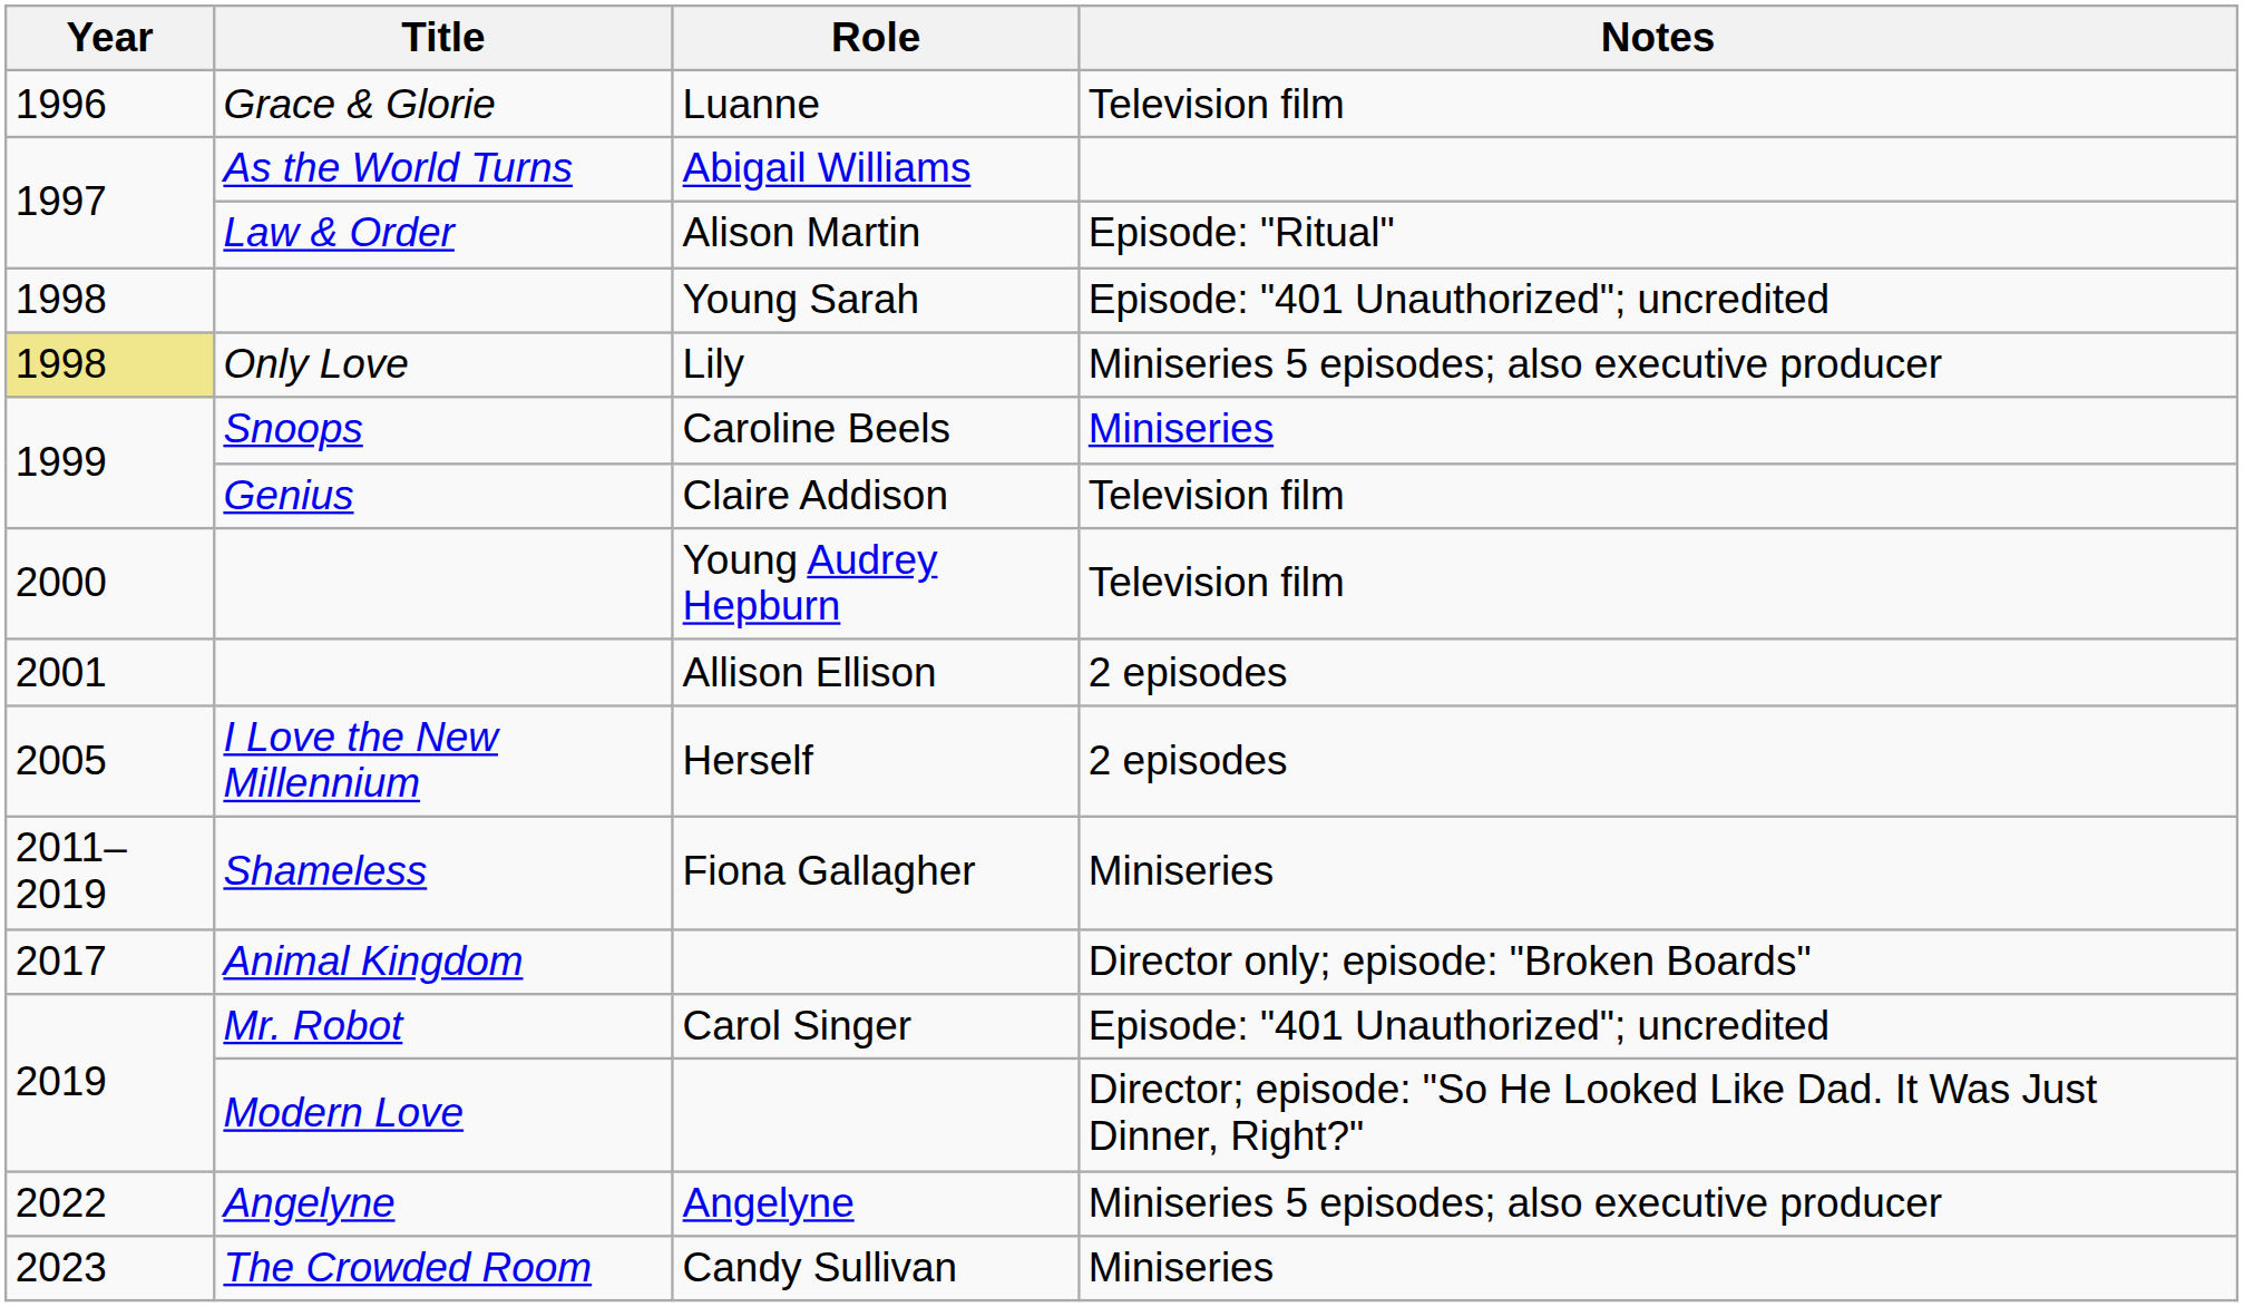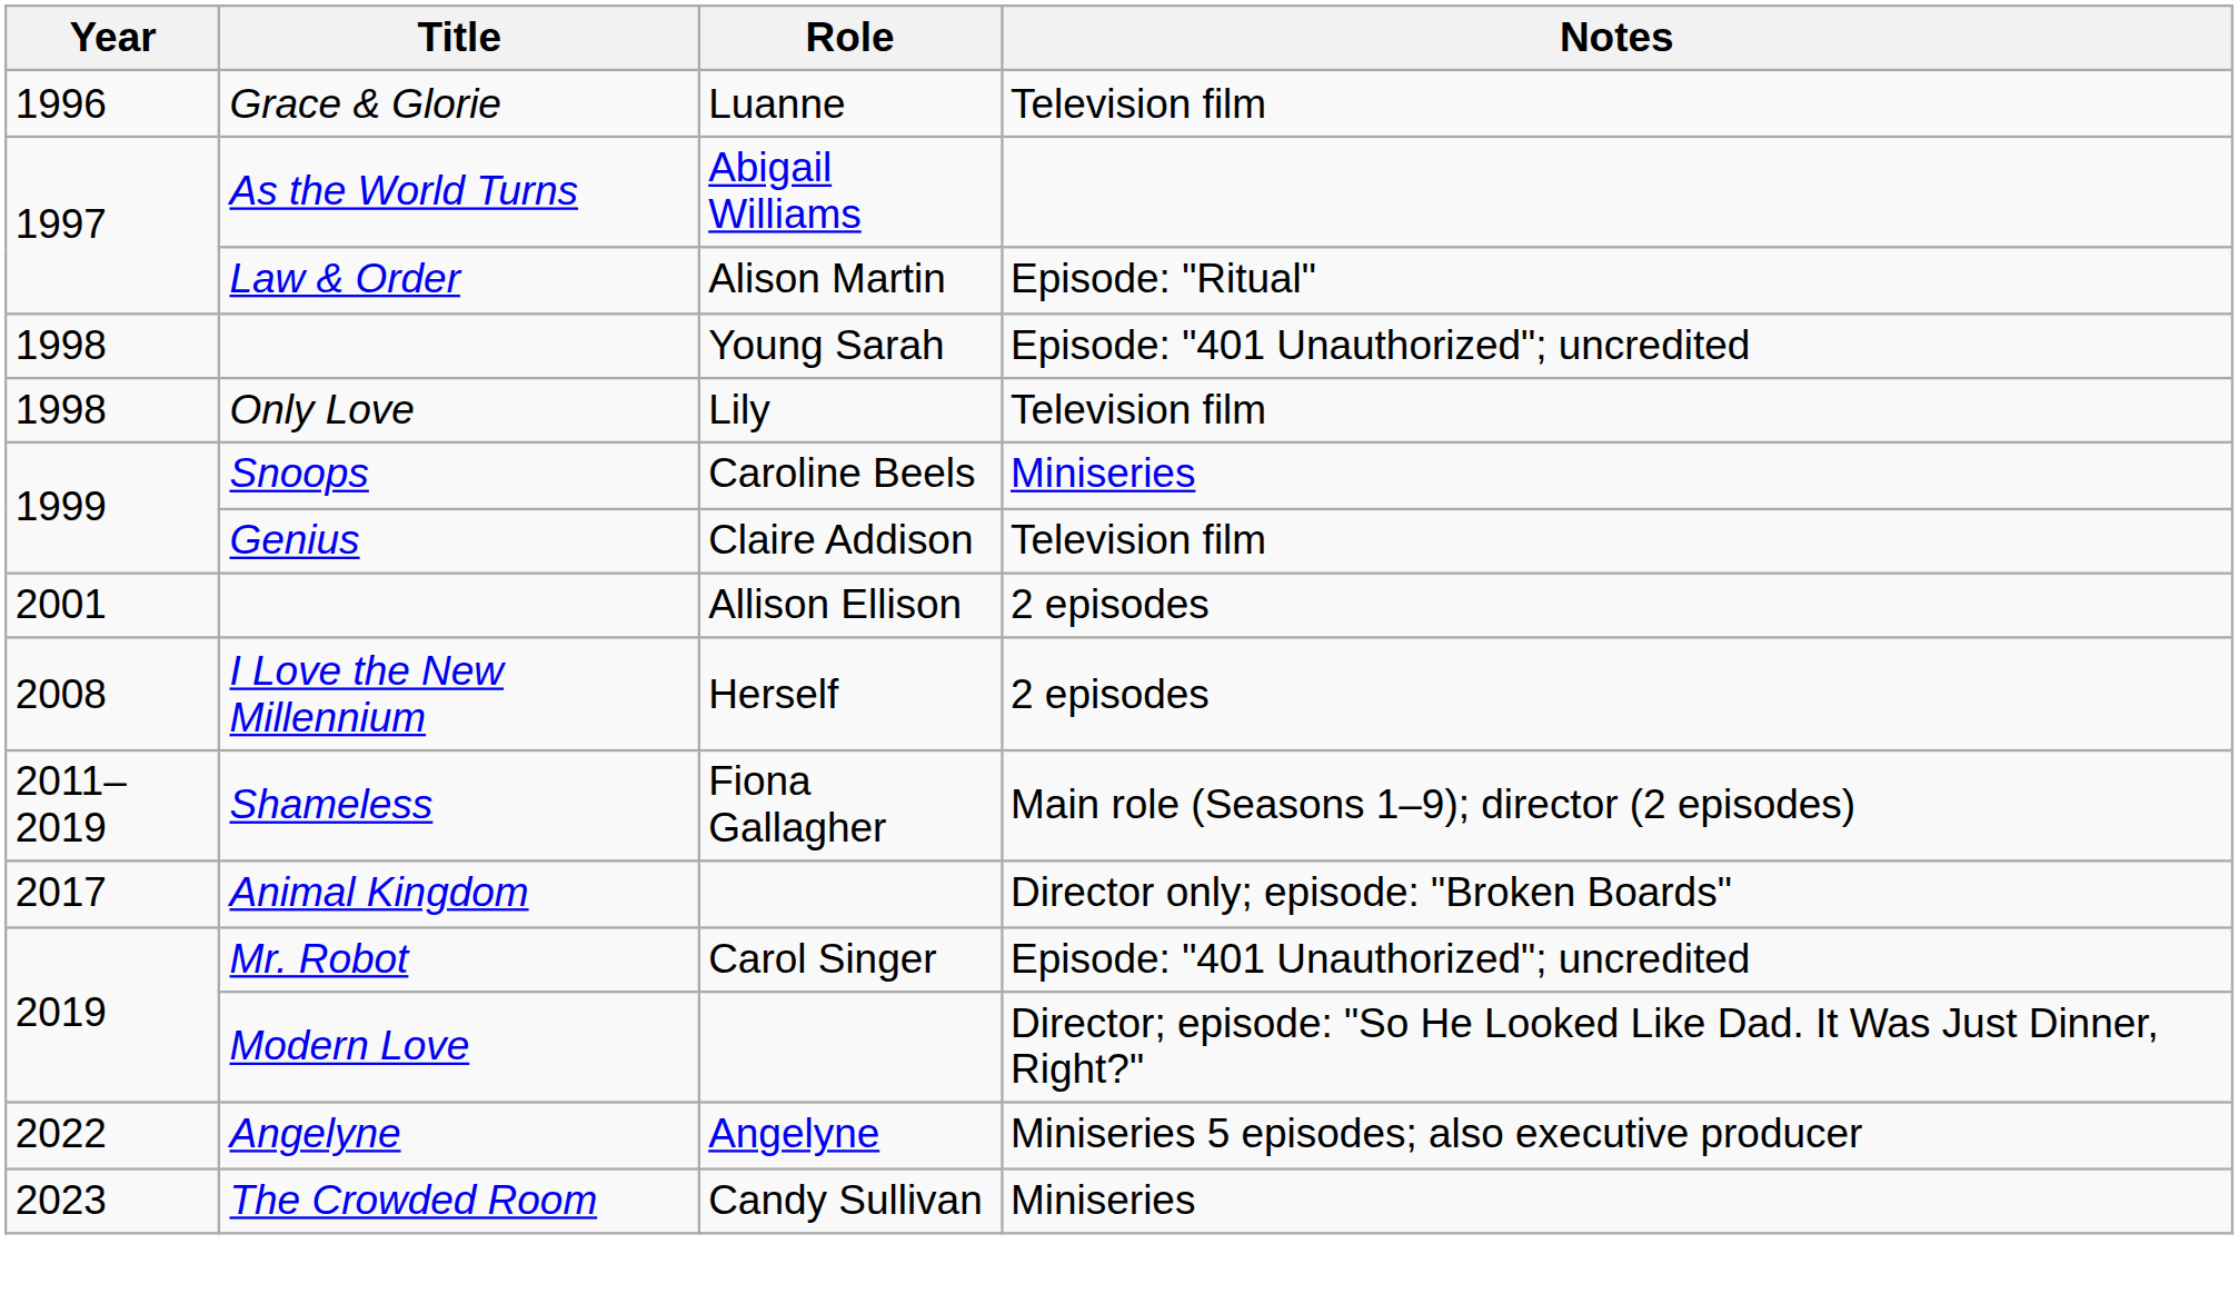 <table class="wikitable sortable">
 <tr>
 <th>Year</th>
 <th>Title</th>
 <th>Role</th>
 <th class="unsortable">Notes</th>
 </tr>
 <tr>
 <td>1996</td>
 <td><em>Grace & Glorie</em></td>
 <td>Luanne</td>
 <td>Television film</td>
 </tr>
 <tr>
 <td rowspan="2">1997</td>
 <td><em><a href='#'>As the World Turns</a></em></td>
 <td><a href='#'>Abigail Williams</a></td>
 <td></td>
 </tr>
 <tr>
 <td><em><a href='#'>Law & Order</a></em></td>
 <td>Alison Martin</td>
 <td>Episode: "Ritual"</td>
 </tr>
 <tr>
 <td>1998</td>
 <td><em></em></td>
 <td>Young Sarah</td>
 <td>Episode: "401 Unauthorized"; uncredited</td>
 </tr>
 <tr>
-<td style="background: khaki;">1998</td>
+<td>1998</td>
 <td><em>Only Love</em></td>
 <td>Lily</td>
-<td>Miniseries 5 episodes; also executive producer</td>
+<td>Television film</td>
 </tr>
 <tr>
 <td rowspan="2">1999</td>
 <td><em><a href='#'>Snoops</a></em></td>
 <td>Caroline Beels</td>
 <td><a href='#'>Miniseries</a></td>
 </tr>
 <tr>
 <td><em><a href='#'>Genius</a></em></td>
 <td>Claire Addison</td>
 <td>Television film</td>
 </tr>
 <tr>
-<td>2000</td>
-<td><em></em></td>
-<td>Young <a href='#'>Audrey Hepburn</a></td>
-<td>Television film</td>
-</tr>
-<tr>
 <td>2001</td>
 <td><em></em></td>
 <td>Allison Ellison</td>
 <td>2 episodes</td>
 </tr>
 <tr>
-<td>2005</td>
+<td>2008</td>
 <td><em><a href='#'>I Love the New Millennium</a></em></td>
 <td>Herself</td>
 <td>2 episodes</td>
 </tr>
 <tr>
 <td>2011–2019</td>
 <td><em><a href='#'>Shameless</a></em></td>
 <td>Fiona Gallagher</td>
-<td>Miniseries</td>
+<td>Main role (Seasons 1–9); director (2 episodes)</td>
 </tr>
 <tr>
 <td>2017</td>
 <td><em><a href='#'>Animal Kingdom</a></em></td>
 <td></td>
 <td>Director only; episode: "Broken Boards"</td>
 </tr>
 <tr>
 <td rowspan="2">2019</td>
 <td><em><a href='#'>Mr. Robot</a></em></td>
 <td>Carol Singer</td>
 <td>Episode: "401 Unauthorized"; uncredited</td>
 </tr>
 <tr>
 <td><em><a href='#'>Modern Love</a></em></td>
 <td></td>
 <td>Director; episode: "So He Looked Like Dad. It Was Just Dinner, Right?"</td>
 </tr>
 <tr>
 <td>2022</td>
 <td><em><a href='#'>Angelyne</a></em></td>
 <td><a href='#'>Angelyne</a></td>
 <td>Miniseries 5 episodes; also executive producer</td>
 </tr>
 <tr>
 <td>2023</td>
 <td><em><a href='#'>The Crowded Room</a></em></td>
 <td>Candy Sullivan</td>
 <td>Miniseries</td>
 </tr>
 </table>
